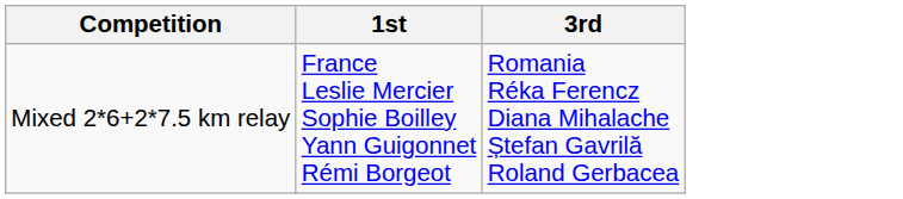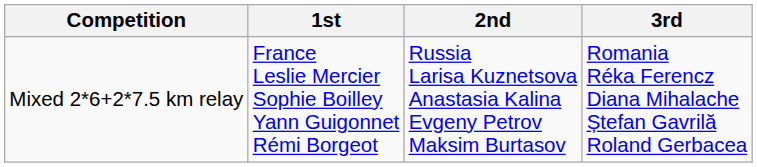 <table class="wikitable">
 <tr>
 <th>Competition</th>
 <th>1st</th>
+<th>2nd</th>
 <th>3rd</th>
 </tr>
 <tr>
 <td>Mixed 2*6+2*7.5 km relay</td>
 <td> <a href='#'>France</a><br><a href='#'>Leslie Mercier</a><br><a href='#'>Sophie Boilley</a><br><a href='#'>Yann Guigonnet</a><br><a href='#'>Rémi Borgeot</a></td>
+<td> <a href='#'>Russia</a><br><a href='#'>Larisa Kuznetsova</a><br><a href='#'>Anastasia Kalina</a><br><a href='#'>Evgeny Petrov</a><br><a href='#'>Maksim Burtasov</a></td>
 <td> <a href='#'>Romania</a><br><a href='#'>Réka Ferencz</a><br><a href='#'>Diana Mihalache</a><br><a href='#'>Ștefan Gavrilă</a><br><a href='#'>Roland Gerbacea</a></td>
 </tr>
 </table>
